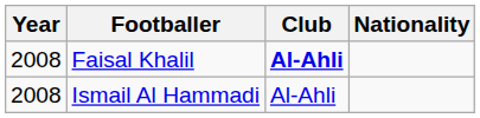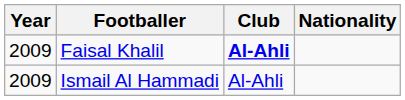 <table class="wikitable" style="font-size: 95%;">
 <tr>
 <th>Year</th>
 <th>Footballer</th>
 <th>Club</th>
 <th>Nationality</th>
 </tr>
 <tr>
-<td>2008</td>
+<td>2009</td>
 <td><a href='#'>Faisal Khalil</a></td>
 <td><strong><a href='#'>Al-Ahli</a></strong></td>
 <td></td>
 </tr>
 <tr>
-<td>2008</td>
+<td>2009</td>
 <td><a href='#'>Ismail Al Hammadi</a></td>
 <td><a href='#'>Al-Ahli</a></td>
 <td></td>
 </tr>
 </table>
